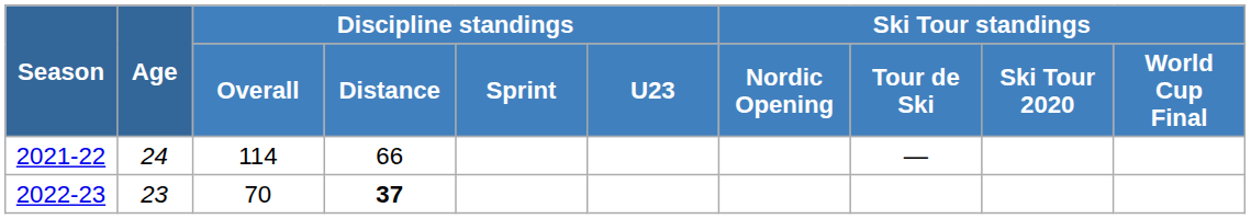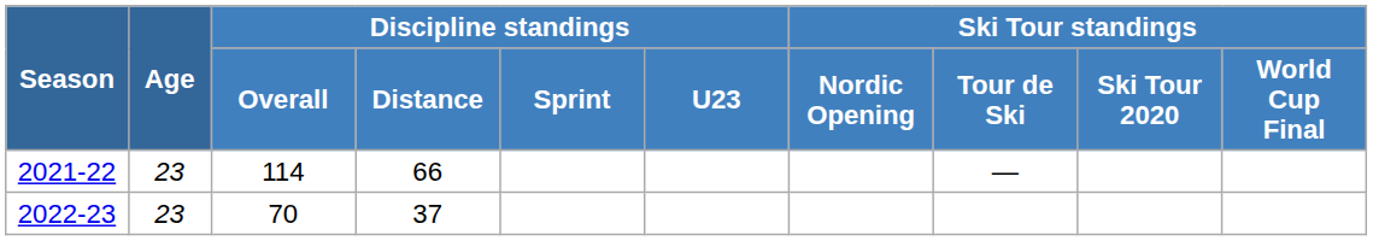 <table class="wikitable" style="font-size:95%; text-align:center; border:grey solid 1px; border-collapse:collapse; background:#ffffff;">
 <tr>
 <th style="background-color:#369; color:white; width:60px;" rowspan="2"> Season </th>
 <th style="background-color:#369; color:white; width:40px;" rowspan="2"> Age </th>
 <th style="background-color:#4180be; color:white;" colspan="4">Discipline standings</th>
 <th style="background-color:#4180be; color:white;" colspan="5">Ski Tour standings</th>
 </tr>
 <tr>
 <th style="background-color:#4180be; color:white; width:75px;">Overall</th>
 <th style="background-color:#4180be; color:white; width:75px;">Distance</th>
 <th style="background-color:#4180be; color:white; width:75px;">Sprint</th>
 <th style="background-color:#4180be; color:white; width:75px;">U23</th>
 <th style="background-color:#4180be; color:white; width:75px;">Nordic<br>Opening</th>
 <th style="background-color:#4180be; color:white; width:75px;">Tour de<br>Ski</th>
 <th style="background-color:#4180be; color:white; width:75px;">Ski Tour<br>2020</th>
 <th style="background-color:#4180be; color:white; width:75px;">World Cup<br>Final</th>
 </tr>
 <tr>
 <td><a href='#'>2021-22</a></td>
-<td><em>24</em></td>
+<td><em>23</em></td>
 <td>114</td>
 <td>66</td>
 <td></td>
 <td></td>
 <td></td>
 <td>—</td>
 <td></td>
 <td></td>
 </tr>
 <tr>
 <td><a href='#'>2022-23</a></td>
 <td><em>23</em></td>
 <td>70</td>
-<td><strong>37</strong></td>
+<td>37</td>
 <td></td>
 <td></td>
 <td></td>
 <td></td>
 <td></td>
 <td></td>
 </tr>
 </table>
